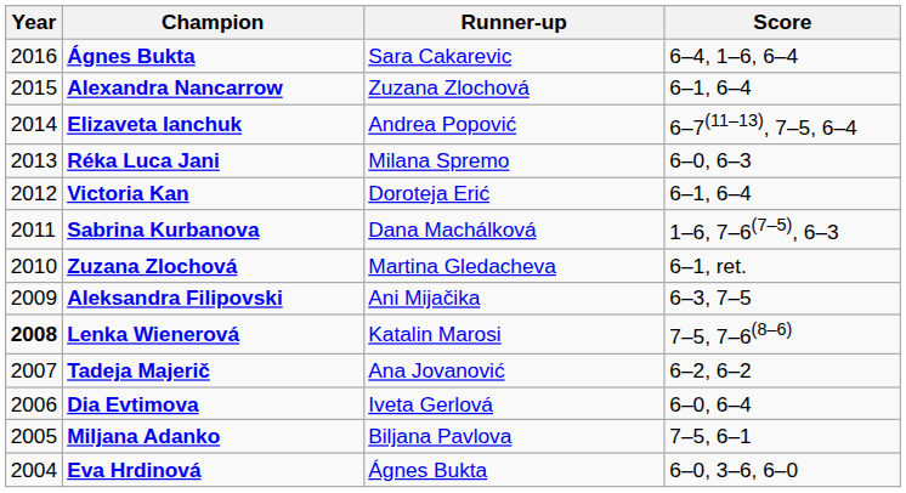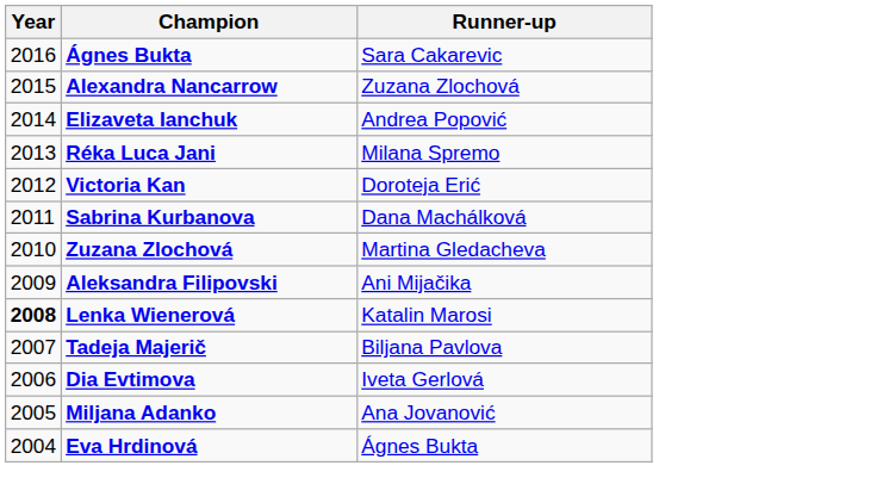 <table class="wikitable" style="font-size:90%">
 <tr>
 <th>Year</th>
 <th width="200">Champion</th>
 <th width="200">Runner-up</th>
-<th width="155">Score</th>
 </tr>
 <tr>
 <td>2016</td>
 <td> <strong><a href='#'>Ágnes Bukta</a></strong></td>
 <td> <a href='#'>Sara Cakarevic</a></td>
-<td>6–4, 1–6, 6–4</td>
 </tr>
 <tr>
 <td>2015</td>
 <td> <strong><a href='#'>Alexandra Nancarrow</a></strong></td>
 <td> <a href='#'>Zuzana Zlochová</a></td>
-<td>6–1, 6–4</td>
 </tr>
 <tr>
 <td>2014</td>
 <td> <strong><a href='#'>Elizaveta Ianchuk</a></strong></td>
 <td> <a href='#'>Andrea Popović</a></td>
-<td>6–7<sup>(11–13)</sup>, 7–5, 6–4</td>
 </tr>
 <tr>
 <td>2013</td>
 <td> <strong><a href='#'>Réka Luca Jani</a></strong></td>
 <td> <a href='#'>Milana Spremo</a></td>
-<td>6–0, 6–3</td>
 </tr>
 <tr>
 <td>2012</td>
 <td> <strong><a href='#'>Victoria Kan</a></strong></td>
 <td> <a href='#'>Doroteja Erić</a></td>
-<td>6–1, 6–4</td>
 </tr>
 <tr>
 <td>2011</td>
 <td> <strong><a href='#'>Sabrina Kurbanova</a></strong></td>
 <td> <a href='#'>Dana Machálková</a></td>
-<td>1–6, 7–6<sup>(7–5)</sup>, 6–3</td>
 </tr>
 <tr>
 <td>2010</td>
 <td> <strong><a href='#'>Zuzana Zlochová</a></strong></td>
 <td> <a href='#'>Martina Gledacheva</a></td>
-<td>6–1, ret.</td>
 </tr>
 <tr>
 <td>2009</td>
 <td> <strong><a href='#'>Aleksandra Filipovski</a></strong></td>
 <td> <a href='#'>Ani Mijačika</a></td>
-<td>6–3, 7–5</td>
 </tr>
 <tr>
 <td><strong>2008</strong></td>
 <td> <strong><a href='#'>Lenka Wienerová</a></strong></td>
 <td> <a href='#'>Katalin Marosi</a></td>
-<td>7–5, 7–6<sup>(8–6)</sup></td>
 </tr>
 <tr>
 <td>2007</td>
 <td> <strong><a href='#'>Tadeja Majerič</a></strong></td>
-<td> <a href='#'>Ana Jovanović</a></td>
-<td>6–2, 6–2</td>
+<td> <a href='#'>Biljana Pavlova</a></td>
 </tr>
 <tr>
 <td>2006</td>
 <td> <strong><a href='#'>Dia Evtimova</a></strong></td>
 <td> <a href='#'>Iveta Gerlová</a></td>
-<td>6–0, 6–4</td>
 </tr>
 <tr>
 <td>2005</td>
 <td> <strong><a href='#'>Miljana Adanko</a></strong></td>
-<td> <a href='#'>Biljana Pavlova</a></td>
-<td>7–5, 6–1</td>
+<td> <a href='#'>Ana Jovanović</a></td>
 </tr>
 <tr>
 <td>2004</td>
 <td> <strong><a href='#'>Eva Hrdinová</a></strong></td>
 <td> <a href='#'>Ágnes Bukta</a></td>
-<td>6–0, 3–6, 6–0</td>
 </tr>
 </table>
